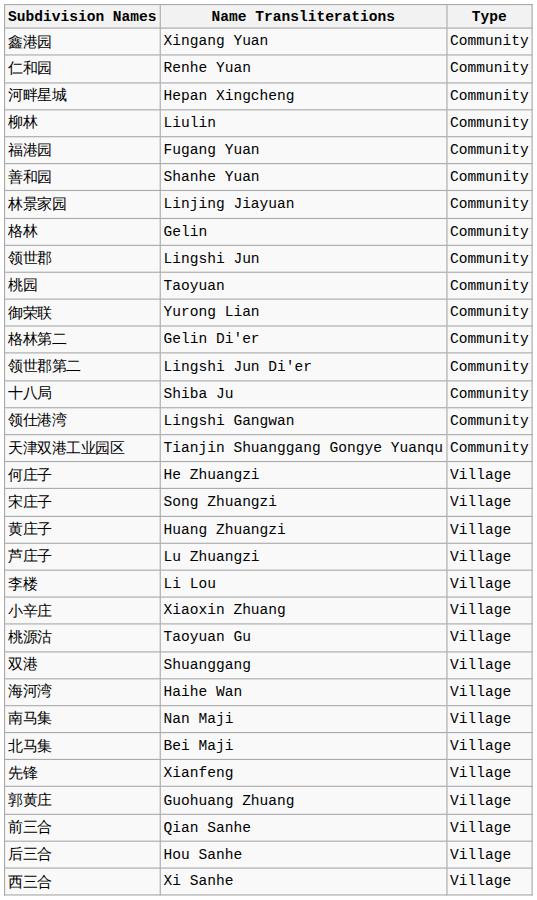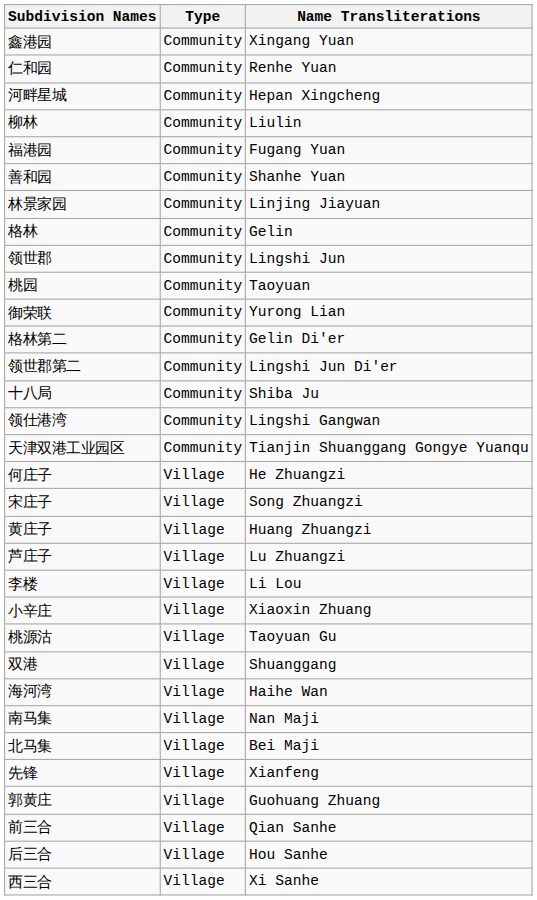 <table class="wikitable sortable">
 <tr>
 <th>Subdivision Names</th>
+<th>Type</th>
 <th>Name Transliterations</th>
-<th>Type</th>
 </tr>
 <tr>
 <td>鑫港园</td>
+<td>Community</td>
 <td>Xingang Yuan</td>
-<td>Community</td>
 </tr>
 <tr>
 <td>仁和园</td>
+<td>Community</td>
 <td>Renhe Yuan</td>
-<td>Community</td>
 </tr>
 <tr>
 <td>河畔星城</td>
+<td>Community</td>
 <td>Hepan Xingcheng</td>
-<td>Community</td>
 </tr>
 <tr>
 <td>柳林</td>
+<td>Community</td>
 <td>Liulin</td>
-<td>Community</td>
 </tr>
 <tr>
 <td>福港园</td>
+<td>Community</td>
 <td>Fugang Yuan</td>
-<td>Community</td>
 </tr>
 <tr>
 <td>善和园</td>
+<td>Community</td>
 <td>Shanhe Yuan</td>
-<td>Community</td>
 </tr>
 <tr>
 <td>林景家园</td>
+<td>Community</td>
 <td>Linjing Jiayuan</td>
-<td>Community</td>
 </tr>
 <tr>
 <td>格林</td>
+<td>Community</td>
 <td>Gelin</td>
-<td>Community</td>
 </tr>
 <tr>
 <td>领世郡</td>
+<td>Community</td>
 <td>Lingshi Jun</td>
-<td>Community</td>
 </tr>
 <tr>
 <td>桃园</td>
+<td>Community</td>
 <td>Taoyuan</td>
-<td>Community</td>
 </tr>
 <tr>
 <td>御荣联</td>
+<td>Community</td>
 <td>Yurong Lian</td>
-<td>Community</td>
 </tr>
 <tr>
 <td>格林第二</td>
+<td>Community</td>
 <td>Gelin Di'er</td>
-<td>Community</td>
 </tr>
 <tr>
 <td>领世郡第二</td>
+<td>Community</td>
 <td>Lingshi Jun Di'er</td>
-<td>Community</td>
 </tr>
 <tr>
 <td>十八局</td>
+<td>Community</td>
 <td>Shiba Ju</td>
-<td>Community</td>
 </tr>
 <tr>
 <td>领仕港湾</td>
+<td>Community</td>
 <td>Lingshi Gangwan</td>
-<td>Community</td>
 </tr>
 <tr>
 <td>天津双港工业园区</td>
+<td>Community</td>
 <td>Tianjin Shuanggang Gongye Yuanqu</td>
-<td>Community</td>
 </tr>
 <tr>
 <td>何庄子</td>
+<td>Village</td>
 <td>He Zhuangzi</td>
-<td>Village</td>
 </tr>
 <tr>
 <td>宋庄子</td>
+<td>Village</td>
 <td>Song Zhuangzi</td>
-<td>Village</td>
 </tr>
 <tr>
 <td>黄庄子</td>
+<td>Village</td>
 <td>Huang Zhuangzi</td>
-<td>Village</td>
 </tr>
 <tr>
 <td>芦庄子</td>
+<td>Village</td>
 <td>Lu Zhuangzi</td>
-<td>Village</td>
 </tr>
 <tr>
 <td>李楼</td>
+<td>Village</td>
 <td>Li Lou</td>
-<td>Village</td>
 </tr>
 <tr>
 <td>小辛庄</td>
+<td>Village</td>
 <td>Xiaoxin Zhuang</td>
-<td>Village</td>
 </tr>
 <tr>
 <td>桃源沽</td>
+<td>Village</td>
 <td>Taoyuan Gu</td>
-<td>Village</td>
 </tr>
 <tr>
 <td>双港</td>
+<td>Village</td>
 <td>Shuanggang</td>
-<td>Village</td>
 </tr>
 <tr>
 <td>海河湾</td>
+<td>Village</td>
 <td>Haihe Wan</td>
-<td>Village</td>
 </tr>
 <tr>
 <td>南马集</td>
+<td>Village</td>
 <td>Nan Maji</td>
-<td>Village</td>
 </tr>
 <tr>
 <td>北马集</td>
+<td>Village</td>
 <td>Bei Maji</td>
-<td>Village</td>
 </tr>
 <tr>
 <td>先锋</td>
+<td>Village</td>
 <td>Xianfeng</td>
-<td>Village</td>
 </tr>
 <tr>
 <td>郭黄庄</td>
+<td>Village</td>
 <td>Guohuang Zhuang</td>
-<td>Village</td>
 </tr>
 <tr>
 <td>前三合</td>
+<td>Village</td>
 <td>Qian Sanhe</td>
-<td>Village</td>
 </tr>
 <tr>
 <td>后三合</td>
+<td>Village</td>
 <td>Hou Sanhe</td>
-<td>Village</td>
 </tr>
 <tr>
 <td>西三合</td>
+<td>Village</td>
 <td>Xi Sanhe</td>
-<td>Village</td>
 </tr>
 </table>
